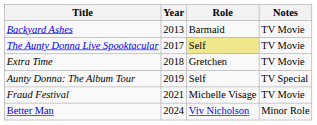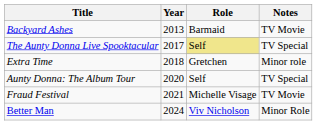 <table class="wikitable">
 <tr>
 <th>Title</th>
 <th>Year</th>
 <th>Role</th>
 <th>Notes</th>
 </tr>
 <tr>
 <td><em><a href='#'>Backyard Ashes</a></em></td>
 <td>2013</td>
 <td>Barmaid</td>
 <td>TV Movie</td>
 </tr>
 <tr>
 <td><em><a href='#'>The Aunty Donna Live Spooktacular</a></em></td>
 <td>2017</td>
 <td style="background: khaki;">Self</td>
-<td>TV Movie</td>
+<td>TV Special</td>
 </tr>
 <tr>
 <td><em>Extra Time</em></td>
 <td>2018</td>
 <td>Gretchen</td>
-<td>TV Movie</td>
+<td>Minor role</td>
 </tr>
 <tr>
 <td><em>Aunty Donna: The Album Tour</em></td>
-<td>2019</td>
+<td>2020</td>
 <td>Self</td>
 <td>TV Special</td>
 </tr>
 <tr>
 <td><em>Fraud Festival</em></td>
 <td>2021</td>
 <td>Michelle Visage</td>
 <td>TV Movie</td>
 </tr>
 <tr>
 <td><a href='#'>Better Man</a></td>
 <td>2024</td>
 <td><a href='#'>Viv Nicholson</a></td>
 <td>Minor Role</td>
 </tr>
 </table>
